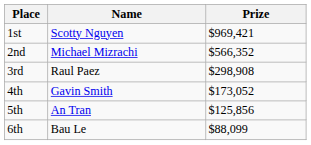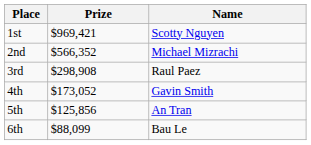 <table class="wikitable">
 <tr>
 <th width="50">Place</th>
+<th width="125">Prize</th>
 <th width="200">Name</th>
-<th width="125">Prize</th>
 </tr>
 <tr>
 <td>1st</td>
+<td>$969,421</td>
 <td><a href='#'>Scotty Nguyen</a></td>
-<td>$969,421</td>
 </tr>
 <tr>
 <td>2nd</td>
+<td>$566,352</td>
 <td><a href='#'>Michael Mizrachi</a></td>
-<td>$566,352</td>
 </tr>
 <tr>
 <td>3rd</td>
+<td>$298,908</td>
 <td>Raul Paez</td>
-<td>$298,908</td>
 </tr>
 <tr>
 <td>4th</td>
+<td>$173,052</td>
 <td><a href='#'>Gavin Smith</a></td>
-<td>$173,052</td>
 </tr>
 <tr>
 <td>5th</td>
+<td>$125,856</td>
 <td><a href='#'>An Tran</a></td>
-<td>$125,856</td>
 </tr>
 <tr>
 <td>6th</td>
+<td>$88,099</td>
 <td>Bau Le</td>
-<td>$88,099</td>
 </tr>
 </table>
